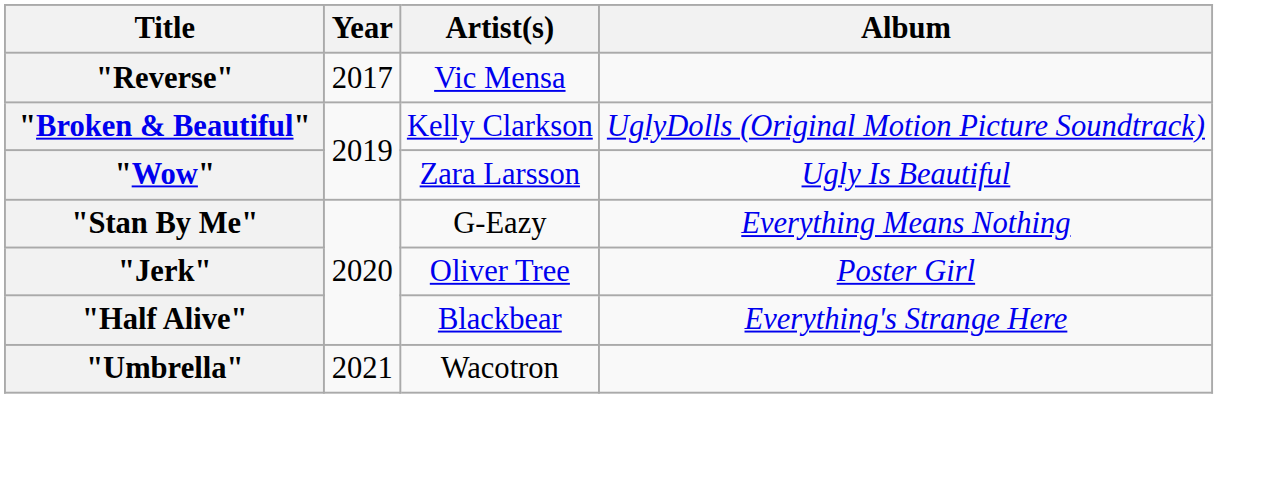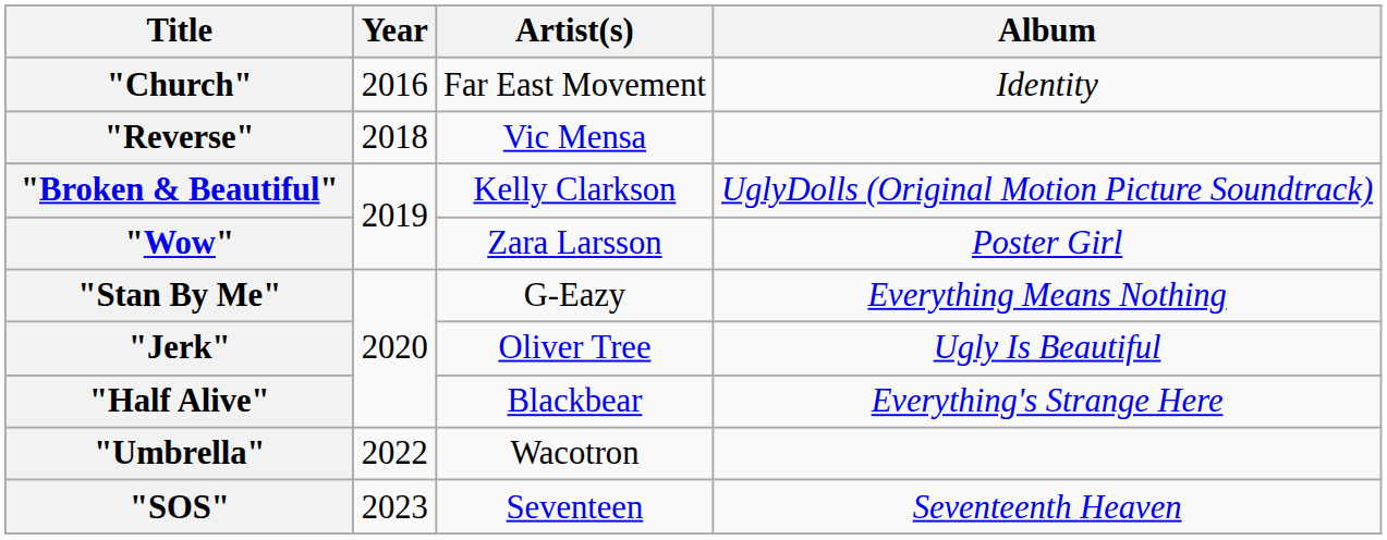 <table class="wikitable plainrowheaders" style="text-align:center;">
 <tr>
 <th scope="col" style="width:10em;">Title</th>
 <th scope="col" style="width:1em;">Year</th>
 <th scope="col">Artist(s)</th>
 <th scope="col">Album</th>
 </tr>
 <tr>
+<th scope="row">"Church"</th>
+<td>2016</td>
+<td>Far East Movement </td>
+<td><em>Identity</em></td>
+</tr>
+<tr>
 <th scope="row">"Reverse"</th>
-<td>2017</td>
+<td>2018</td>
 <td><a href='#'>Vic Mensa</a> </td>
 <td></td>
 </tr>
 <tr>
 <th scope="row">"<a href='#'>Broken & Beautiful</a>"</th>
 <td rowspan="2">2019</td>
 <td><a href='#'>Kelly Clarkson</a></td>
 <td><em><a href='#'>UglyDolls (Original Motion Picture Soundtrack)</a></em></td>
 </tr>
 <tr>
 <th scope="row">"<a href='#'>Wow</a>"</th>
 <td><a href='#'>Zara Larsson</a></td>
-<td><em><a href='#'>Ugly Is Beautiful</a></em></td>
+<td><em><a href='#'>Poster Girl</a></em></td>
 </tr>
 <tr>
 <th scope="row">"Stan By Me"</th>
 <td rowspan="3">2020</td>
 <td>G-Eazy</td>
 <td><em><a href='#'>Everything Means Nothing</a></em></td>
 </tr>
 <tr>
 <th scope="row">"Jerk"</th>
 <td><a href='#'>Oliver Tree</a></td>
-<td><em><a href='#'>Poster Girl</a></em></td>
+<td><em><a href='#'>Ugly Is Beautiful</a></em></td>
 </tr>
 <tr>
 <th scope="row">"Half Alive"</th>
 <td><a href='#'>Blackbear</a></td>
 <td><em><a href='#'>Everything's Strange Here</a></em></td>
 </tr>
 <tr>
 <th scope="row">"Umbrella"</th>
-<td>2021</td>
+<td>2022</td>
 <td>Wacotron </td>
 <td></td>
 </tr>
+<tr>
+<th scope="row">"SOS"</th>
+<td>2023</td>
+<td><a href='#'>Seventeen</a></td>
+<td><em><a href='#'>Seventeenth Heaven</a></em></td>
+</tr>
 </table>
